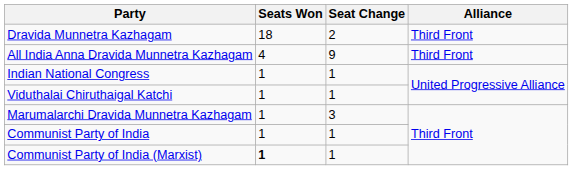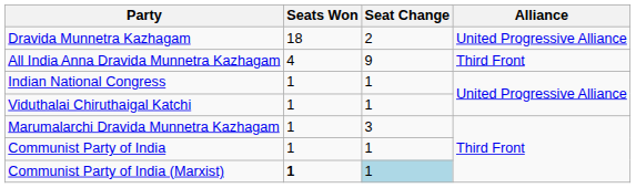 <table class="wikitable">
 <tr>
 <th>Party</th>
 <th>Seats Won</th>
 <th>Seat Change</th>
 <th>Alliance</th>
 </tr>
 <tr>
 <td><a href='#'>Dravida Munnetra Kazhagam</a></td>
 <td>18</td>
 <td>2</td>
-<td><a href='#'>Third Front</a></td>
+<td><a href='#'>United Progressive Alliance</a></td>
 </tr>
 <tr>
 <td><a href='#'>All India Anna Dravida Munnetra Kazhagam</a></td>
 <td>4</td>
 <td>9</td>
 <td><a href='#'>Third Front</a></td>
 </tr>
 <tr>
 <td><a href='#'>Indian National Congress</a></td>
 <td>1</td>
 <td>1</td>
 <td rowspan=2><a href='#'>United Progressive Alliance</a></td>
 </tr>
 <tr>
 <td><a href='#'>Viduthalai Chiruthaigal Katchi</a></td>
 <td>1</td>
 <td>1</td>
 </tr>
 <tr>
 <td><a href='#'>Marumalarchi Dravida Munnetra Kazhagam</a></td>
 <td>1</td>
 <td>3</td>
 <td rowspan=3><a href='#'>Third Front</a></td>
 </tr>
 <tr>
 <td><a href='#'>Communist Party of India</a></td>
 <td>1</td>
 <td>1</td>
 </tr>
 <tr>
 <td><a href='#'>Communist Party of India (Marxist)</a></td>
 <td><strong>1</strong></td>
-<td>1</td>
+<td style="background: lightblue;">1</td>
 </tr>
 </table>
